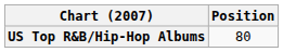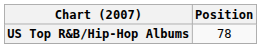 <table class="wikitable sortable plainrowheaders" style="text-align:center">
 <tr>
 <th scope="col">Chart (2007)</th>
 <th scope="col">Position</th>
 </tr>
 <tr>
 <th scope="row">US Top R&B/Hip-Hop Albums</th>
-<td>80</td>
+<td>78</td>
 </tr>
 <tr>
 </tr>
 </table>
